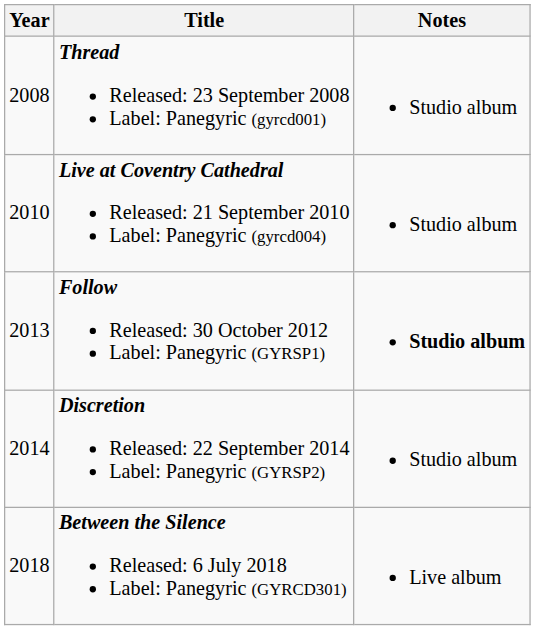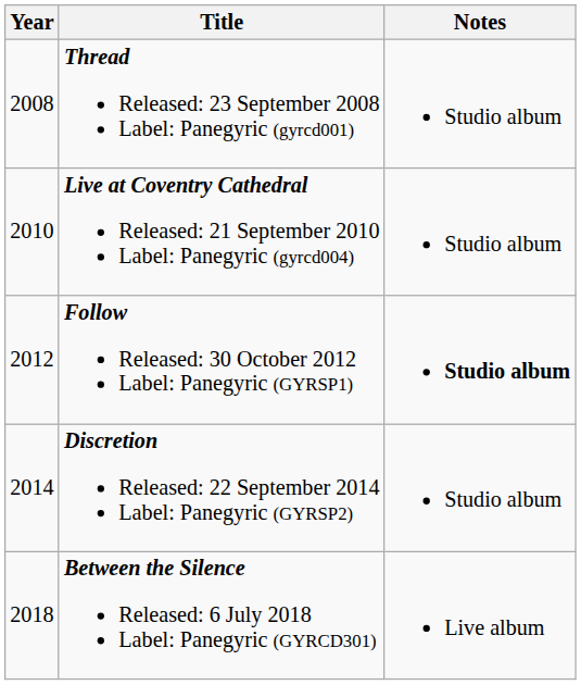 <table class="wikitable">
 <tr>
 <th>Year</th>
 <th>Title</th>
 <th>Notes</th>
 </tr>
 <tr>
 <td>2008</td>
 <td><strong><em>Thread</em></strong><br><ul><li>Released: 23 September 2008</li><li>Label: Panegyric <small>(gyrcd001)</small></li></ul></td>
 <td><br><ul><li>Studio album</li></ul></td>
 </tr>
 <tr>
 <td>2010</td>
 <td><strong><em>Live at Coventry Cathedral</em></strong><br><ul><li>Released: 21 September 2010</li><li>Label: Panegyric <small>(gyrcd004)</small></li></ul></td>
 <td><br><ul><li>Studio album</li></ul></td>
 </tr>
 <tr>
-<td>2013</td>
+<td>2012</td>
 <td><strong><em>Follow</em></strong><br><ul><li>Released: 30 October 2012</li><li>Label: Panegyric <small>(GYRSP1)</small></li></ul></td>
 <td><strong><br><ul><li>Studio album</li></ul></strong></td>
 </tr>
 <tr>
 <td>2014</td>
 <td><strong><em>Discretion</em></strong><br><ul><li>Released: 22 September 2014</li><li>Label: Panegyric <small>(GYRSP2)</small></li></ul></td>
 <td><br><ul><li>Studio album</li></ul></td>
 </tr>
 <tr>
 <td>2018</td>
 <td><strong><em>Between the Silence</em></strong><br><ul><li>Released: 6 July 2018</li><li>Label: Panegyric <small>(GYRCD301)</small></li></ul></td>
 <td><br><ul><li>Live album</li></ul></td>
 </tr>
 </table>
